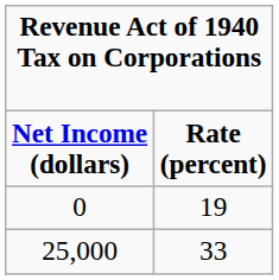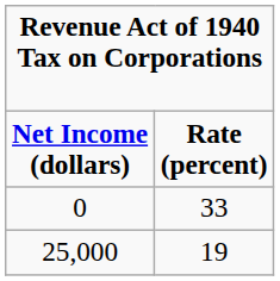 <table class="wikitable" style="text-align:center;">
 <tr>
 <td colspan="4"><strong>Revenue Act of 1940<br>Tax on Corporations</strong><br><br> </td>
 </tr>
 <tr>
 <td><strong><a href='#'>Net Income</a><br>(dollars)</strong></td>
 <td><strong>Rate<br>(percent)</strong></td>
 </tr>
 <tr>
 <td>0</td>
-<td>19</td>
+<td>33</td>
 </tr>
 <tr>
 <td>25,000</td>
-<td>33</td>
+<td>19</td>
 </tr>
 </table>
